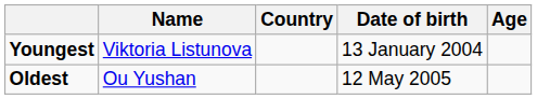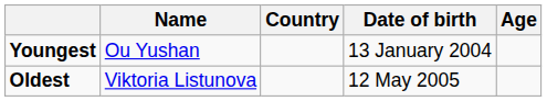 <table class="wikitable">
 <tr>
 <th></th>
 <th><strong>Name</strong></th>
 <th><strong>Country</strong></th>
 <th><strong>Date of birth</strong></th>
 <th><strong>Age</strong></th>
 </tr>
 <tr>
 <td><strong>Youngest</strong></td>
-<td><a href='#'>Viktoria Listunova</a></td>
+<td><a href='#'>Ou Yushan</a></td>
 <td></td>
 <td>13 January 2004</td>
 <td></td>
 </tr>
 <tr>
 <td><strong>Oldest</strong></td>
-<td><a href='#'>Ou Yushan</a></td>
+<td><a href='#'>Viktoria Listunova</a></td>
 <td></td>
 <td>12 May 2005</td>
 <td></td>
 </tr>
 </table>
